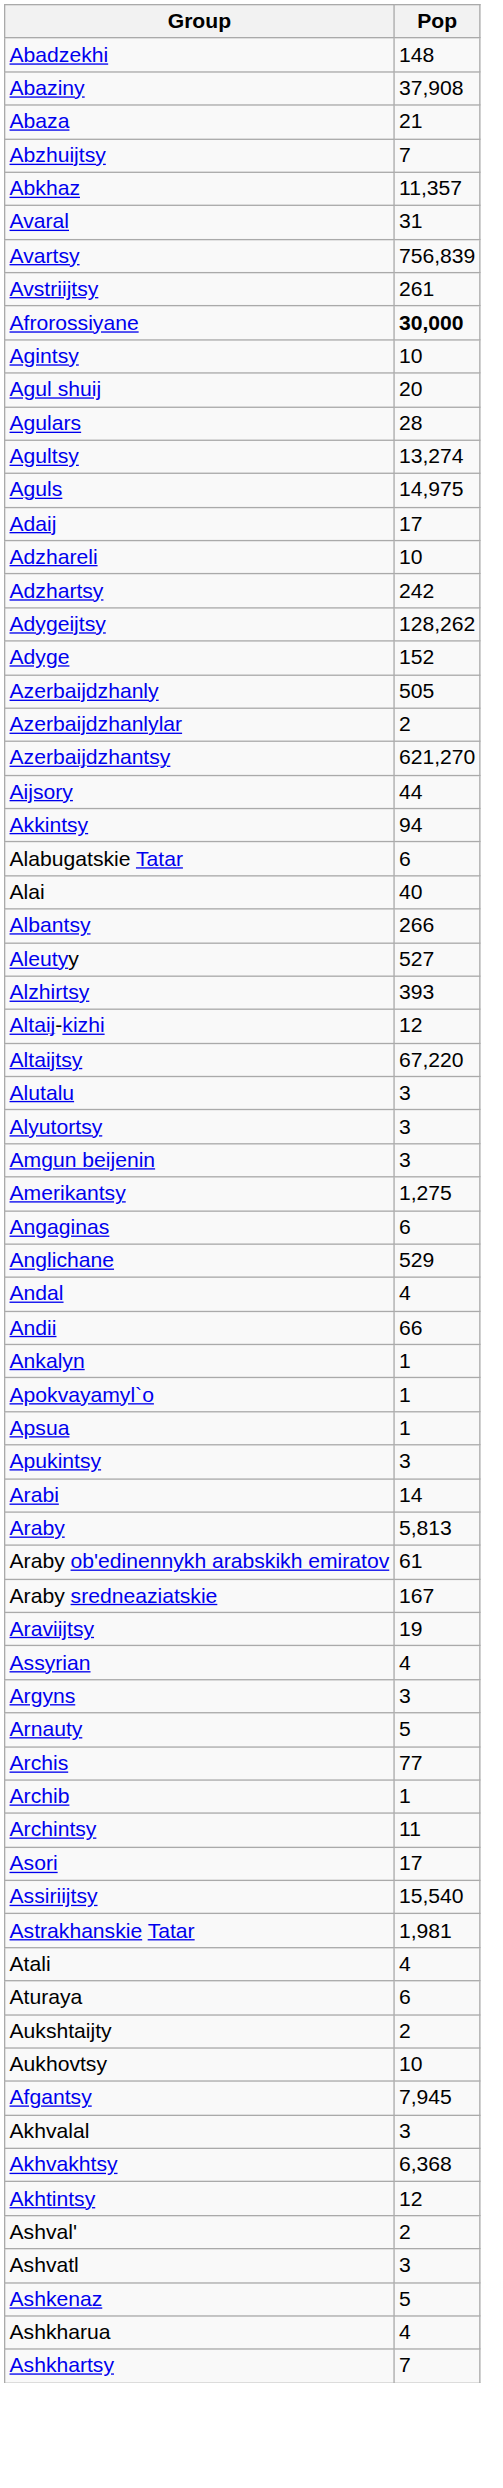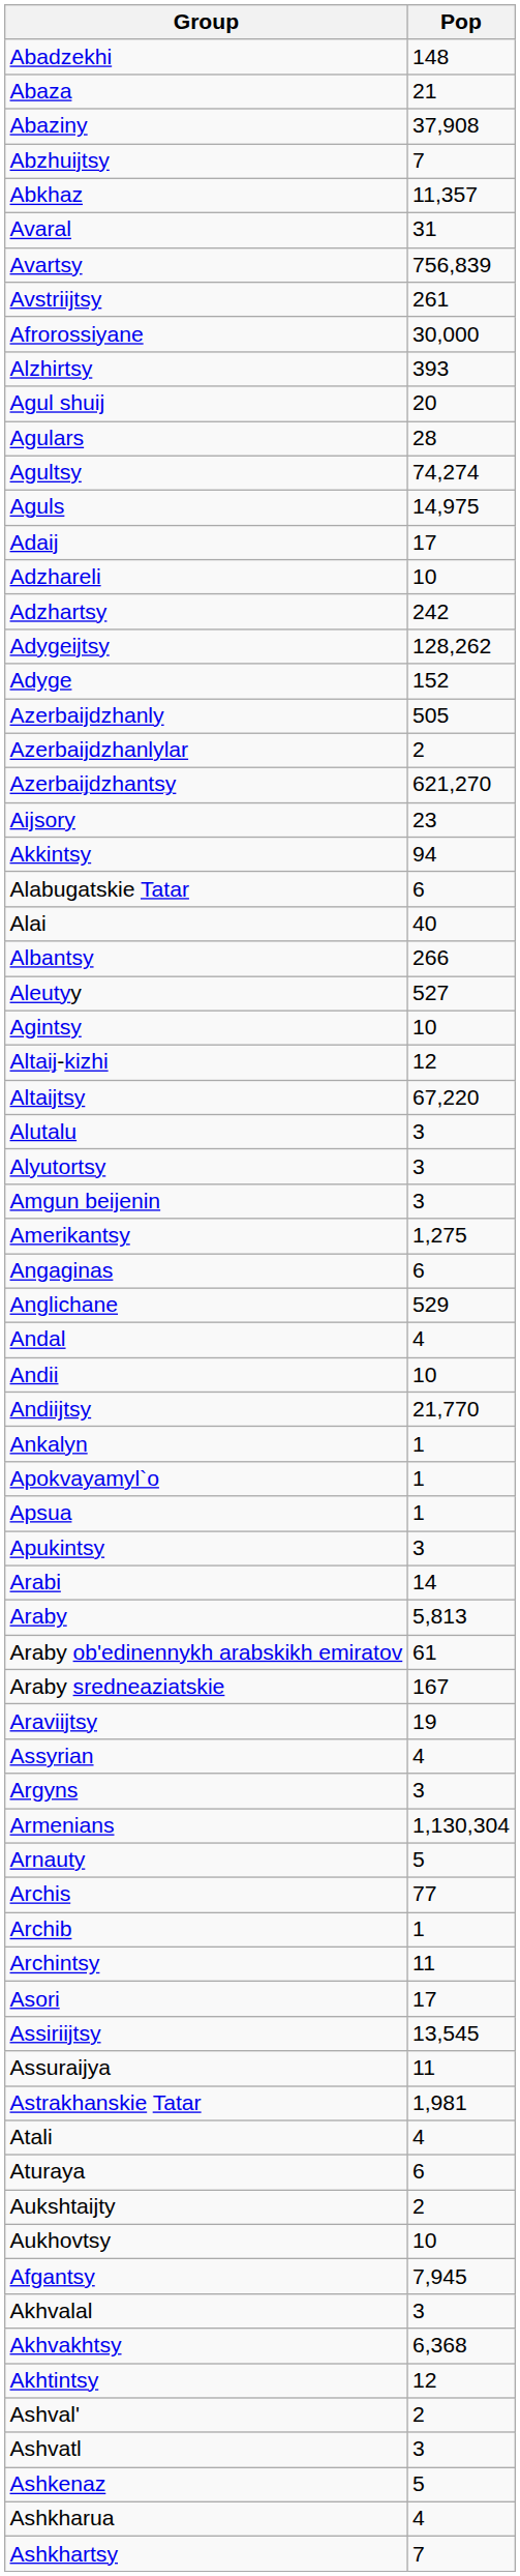 <table class = "wikitable sortable">
 <tr>
 <th>Group</th>
 <th>Pop</th>
 </tr>
 <tr>
 <td><a href='#'>Abadzekhi</a></td>
 <td>148</td>
 </tr>
 <tr>
+<td><a href='#'>Abaza</a></td>
+<td>21</td>
+</tr>
+<tr>
 <td><a href='#'>Abaziny</a></td>
 <td>37,908</td>
-</tr>
-<tr>
-<td><a href='#'>Abaza</a></td>
-<td>21</td>
 </tr>
 <tr>
 <td><a href='#'>Abzhuijtsy</a></td>
 <td>7</td>
 </tr>
 <tr>
 <td><a href='#'>Abkhaz</a></td>
 <td>11,357</td>
 </tr>
 <tr>
 <td><a href='#'>Avaral</a></td>
 <td>31</td>
 </tr>
 <tr>
 <td><a href='#'>Avartsy</a></td>
 <td>756,839</td>
 </tr>
 <tr>
 <td><a href='#'>Avstriijtsy</a></td>
 <td>261</td>
 </tr>
 <tr>
 <td><a href='#'>Afrorossiyane</a></td>
-<td><strong>30,000</strong></td>
+<td>30,000</td>
 </tr>
 <tr>
-<td><a href='#'>Agintsy</a></td>
-<td>10</td>
+<td><a href='#'>Alzhirtsy</a></td>
+<td>393</td>
 </tr>
 <tr>
 <td><a href='#'>Agul shuij</a></td>
 <td>20</td>
 </tr>
 <tr>
 <td><a href='#'>Agulars</a></td>
 <td>28</td>
 </tr>
 <tr>
 <td><a href='#'>Agultsy</a></td>
-<td>13,274</td>
+<td>74,274</td>
 </tr>
 <tr>
 <td><a href='#'>Aguls</a></td>
 <td>14,975</td>
 </tr>
 <tr>
 <td><a href='#'>Adaij</a></td>
 <td>17</td>
 </tr>
 <tr>
 <td><a href='#'>Adzhareli</a></td>
 <td>10</td>
 </tr>
 <tr>
 <td><a href='#'>Adzhartsy</a></td>
 <td>242</td>
 </tr>
 <tr>
 <td><a href='#'>Adygeijtsy</a></td>
 <td>128,262</td>
 </tr>
 <tr>
 <td><a href='#'>Adyge</a></td>
 <td>152</td>
 </tr>
 <tr>
 <td><a href='#'>Azerbaijdzhanly</a></td>
 <td>505</td>
 </tr>
 <tr>
 <td><a href='#'>Azerbaijdzhanlylar</a></td>
 <td>2</td>
 </tr>
 <tr>
 <td><a href='#'>Azerbaijdzhantsy</a></td>
 <td>621,270</td>
 </tr>
 <tr>
 <td><a href='#'>Aijsory</a></td>
-<td>44</td>
+<td>23</td>
 </tr>
 <tr>
 <td><a href='#'>Akkintsy</a></td>
 <td>94</td>
 </tr>
 <tr>
 <td>Alabugatskie <a href='#'>Tatar</a></td>
 <td>6</td>
 </tr>
 <tr>
 <td>Alai</td>
 <td>40</td>
 </tr>
 <tr>
 <td><a href='#'>Albantsy</a></td>
 <td>266</td>
 </tr>
 <tr>
 <td><a href='#'>Aleuty</a>y</td>
 <td>527</td>
 </tr>
 <tr>
-<td><a href='#'>Alzhirtsy</a></td>
-<td>393</td>
+<td><a href='#'>Agintsy</a></td>
+<td>10</td>
 </tr>
 <tr>
 <td><a href='#'>Altaij</a>-<a href='#'>kizhi</a></td>
 <td>12</td>
 </tr>
 <tr>
 <td><a href='#'>Altaijtsy</a></td>
 <td>67,220</td>
 </tr>
 <tr>
 <td><a href='#'>Alutalu</a></td>
 <td>3</td>
 </tr>
 <tr>
 <td><a href='#'>Alyutortsy</a></td>
 <td>3</td>
 </tr>
 <tr>
 <td><a href='#'>Amgun beijenin</a></td>
 <td>3</td>
 </tr>
 <tr>
 <td><a href='#'>Amerikantsy</a></td>
 <td>1,275</td>
 </tr>
 <tr>
 <td><a href='#'>Angaginas</a></td>
 <td>6</td>
 </tr>
 <tr>
 <td><a href='#'>Anglichane</a></td>
 <td>529</td>
 </tr>
 <tr>
 <td><a href='#'>Andal</a></td>
 <td>4</td>
 </tr>
 <tr>
 <td><a href='#'>Andii</a></td>
-<td>66</td>
+<td>10</td>
+</tr>
+<tr>
+<td><a href='#'>Andiijtsy</a></td>
+<td>21,770</td>
 </tr>
 <tr>
 <td><a href='#'>Ankalyn</a></td>
 <td>1</td>
 </tr>
 <tr>
 <td><a href='#'>Apokvayamyl`o</a></td>
 <td>1</td>
 </tr>
 <tr>
 <td><a href='#'>Apsua</a></td>
 <td>1</td>
 </tr>
 <tr>
 <td><a href='#'>Apukintsy</a></td>
 <td>3</td>
 </tr>
 <tr>
 <td><a href='#'>Arabi</a></td>
 <td>14</td>
 </tr>
 <tr>
 <td><a href='#'>Araby</a></td>
 <td>5,813</td>
 </tr>
 <tr>
 <td>Araby <a href='#'>ob'edinennykh arabskikh emiratov</a></td>
 <td>61</td>
 </tr>
 <tr>
 <td>Araby <a href='#'>sredneaziatskie</a></td>
 <td>167</td>
 </tr>
 <tr>
 <td><a href='#'>Araviijtsy</a></td>
 <td>19</td>
 </tr>
 <tr>
 <td><a href='#'>Assyrian</a></td>
 <td>4</td>
 </tr>
 <tr>
 <td><a href='#'>Argyns</a></td>
 <td>3</td>
 </tr>
 <tr>
+<td><a href='#'>Armenians</a></td>
+<td>1,130,304</td>
+</tr>
+<tr>
 <td><a href='#'>Arnauty</a></td>
 <td>5</td>
 </tr>
 <tr>
 <td><a href='#'>Archis</a></td>
 <td>77</td>
 </tr>
 <tr>
 <td><a href='#'>Archib</a></td>
 <td>1</td>
 </tr>
 <tr>
 <td><a href='#'>Archintsy</a></td>
 <td>11</td>
 </tr>
 <tr>
 <td><a href='#'>Asori</a></td>
 <td>17</td>
 </tr>
 <tr>
 <td><a href='#'>Assiriijtsy</a></td>
-<td>15,540</td>
+<td>13,545</td>
+</tr>
+<tr>
+<td>Assuraijya</td>
+<td>11</td>
 </tr>
 <tr>
 <td><a href='#'>Astrakhanskie</a> <a href='#'>Tatar</a></td>
 <td>1,981</td>
 </tr>
 <tr>
 <td>Atali</td>
 <td>4</td>
 </tr>
 <tr>
 <td>Aturaya</td>
 <td>6</td>
 </tr>
 <tr>
 <td>Aukshtaijty</td>
 <td>2</td>
 </tr>
 <tr>
 <td>Aukhovtsy</td>
 <td>10</td>
 </tr>
 <tr>
 <td><a href='#'>Afgantsy</a></td>
 <td>7,945</td>
 </tr>
 <tr>
 <td>Akhvalal</td>
 <td>3</td>
 </tr>
 <tr>
 <td><a href='#'>Akhvakhtsy</a></td>
 <td>6,368</td>
 </tr>
 <tr>
 <td><a href='#'>Akhtintsy</a></td>
 <td>12</td>
 </tr>
 <tr>
 <td>Ashval'</td>
 <td>2</td>
 </tr>
 <tr>
 <td>Ashvatl</td>
 <td>3</td>
 </tr>
 <tr>
 <td><a href='#'>Ashkenaz</a></td>
 <td>5</td>
 </tr>
 <tr>
 <td>Ashkharua</td>
 <td>4</td>
 </tr>
 <tr>
 <td><a href='#'>Ashkhartsy</a></td>
 <td>7</td>
 </tr>
 </table>
